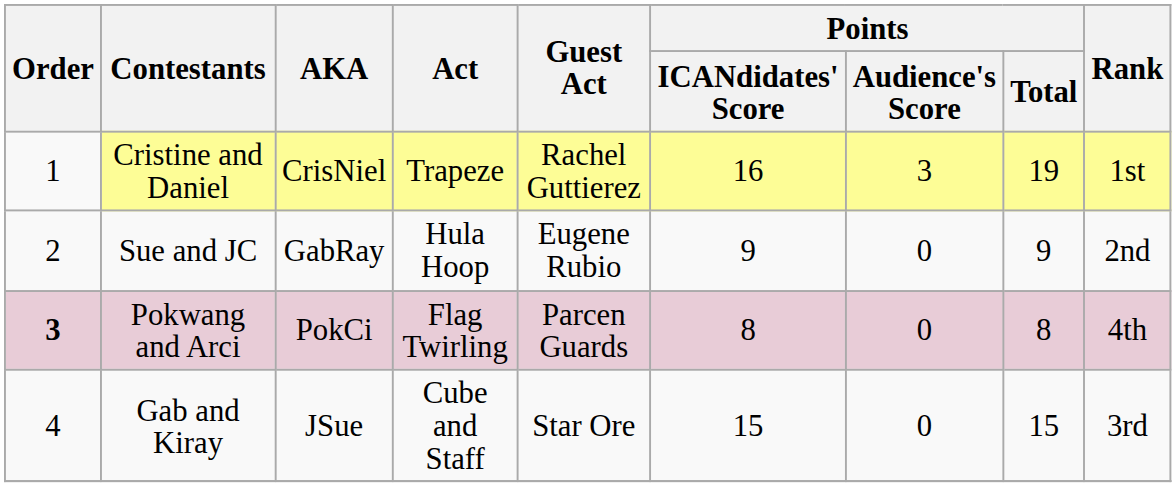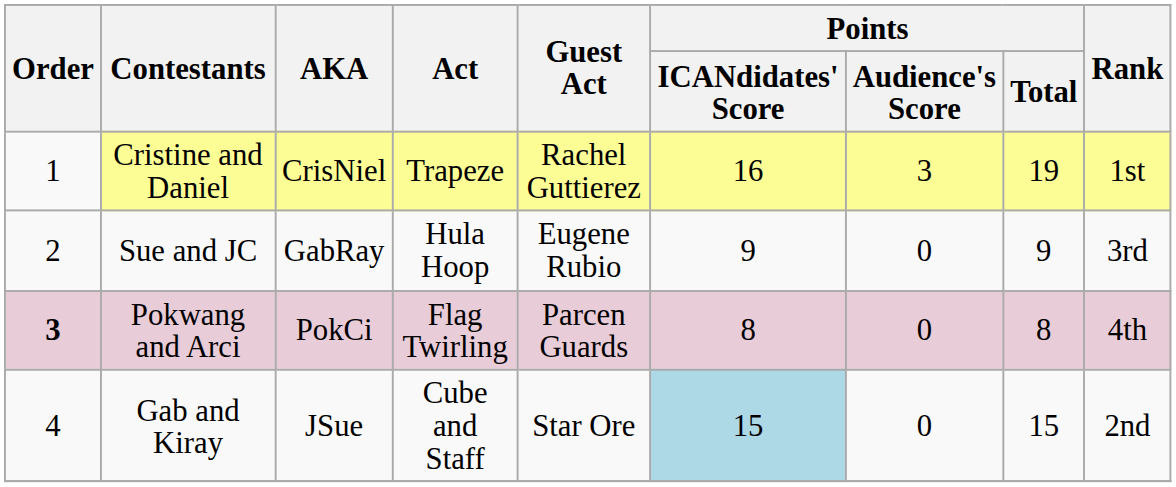 <table class="wikitable" style="text-align:center; line-height:17px; width:auto;">
 <tr>
 <th rowspan="2">Order</th>
 <th rowspan="2">Contestants</th>
 <th rowspan="2">AKA</th>
 <th rowspan="2">Act</th>
 <th rowspan="2">Guest Act</th>
 <th colspan="3">Points</th>
 <th rowspan="2">Rank</th>
 </tr>
 <tr>
 <th>ICANdidates'<br>Score</th>
 <th>Audience's<br>Score</th>
 <th>Total</th>
 </tr>
 <tr>
 <td>1</td>
 <td style="background: #FDFD96;">Cristine and Daniel</td>
 <td style="background: #FDFD96;">CrisNiel</td>
 <td style="background: #FDFD96;">Trapeze</td>
 <td style="background: #FDFD96;">Rachel Guttierez</td>
 <td style="background: #FDFD96;">16</td>
 <td style="background: #FDFD96;">3</td>
 <td style="background: #FDFD96;">19</td>
 <td style="background: #FDFD96;">1st</td>
 </tr>
 <tr>
 <td>2</td>
 <td>Sue and JC</td>
 <td>GabRay</td>
 <td>Hula Hoop</td>
 <td>Eugene Rubio</td>
 <td>9</td>
 <td>0</td>
 <td>9</td>
-<td>2nd</td>
+<td>3rd</td>
 </tr>
 <tr>
 <td style="background:#E8CCD7"><strong>3</strong></td>
 <td style="background:#E8CCD7">Pokwang and Arci</td>
 <td style="background:#E8CCD7">PokCi</td>
 <td style="background:#E8CCD7">Flag Twirling</td>
 <td style="background:#E8CCD7">Parcen Guards</td>
 <td style="background:#E8CCD7">8</td>
 <td style="background:#E8CCD7">0</td>
 <td style="background:#E8CCD7">8</td>
 <td style="background:#E8CCD7">4th</td>
 </tr>
 <tr>
 <td>4</td>
 <td>Gab and Kiray</td>
 <td>JSue</td>
 <td>Cube and Staff</td>
 <td>Star Ore</td>
-<td>15</td>
+<td style="background: lightblue;">15</td>
 <td>0</td>
 <td>15</td>
-<td>3rd</td>
+<td>2nd</td>
 </tr>
 <tr>
 </tr>
 </table>
